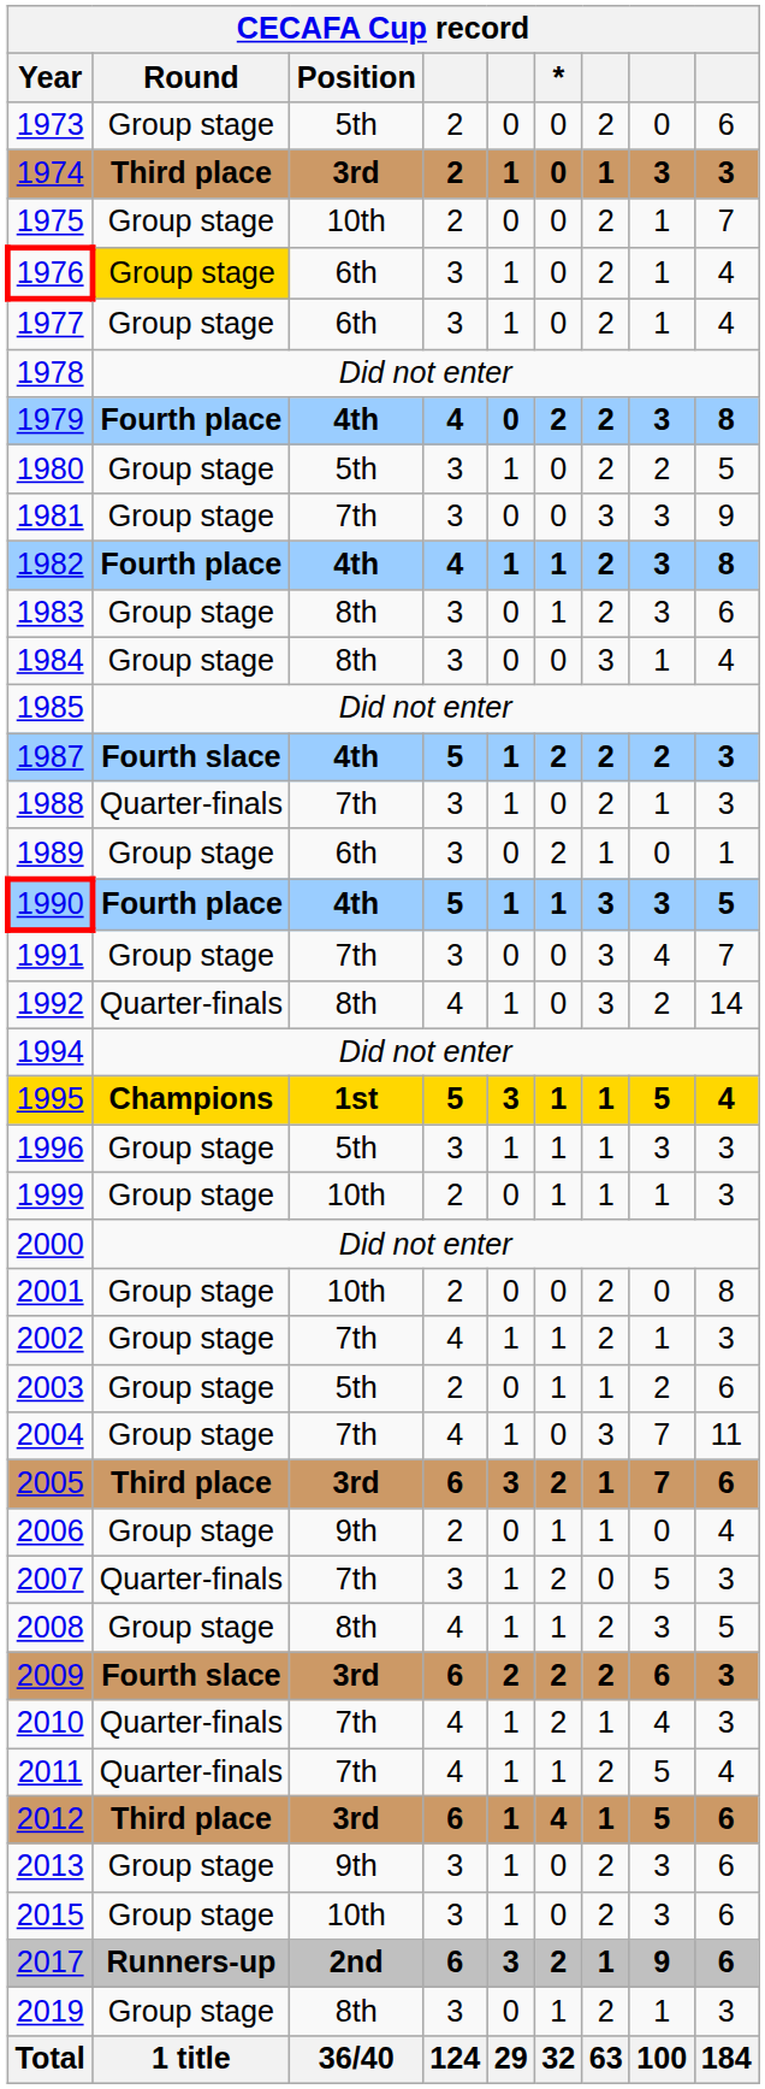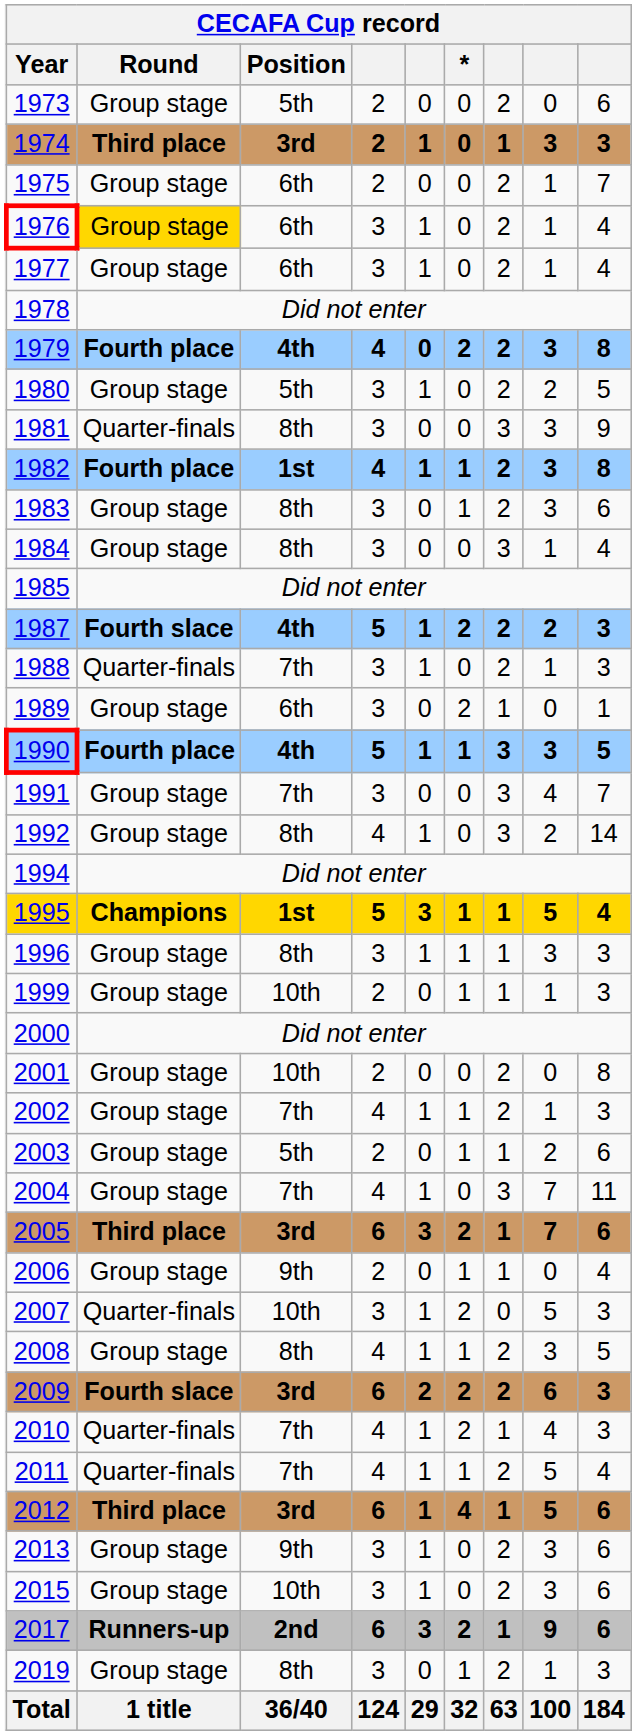 <table class="wikitable" style="text-align: center;">
 <tr>
 <th colspan=9><a href='#'>CECAFA Cup</a> record</th>
 </tr>
 <tr>
 <th>Year</th>
 <th>Round</th>
 <th>Position</th>
 <th></th>
 <th></th>
 <th> *</th>
 <th></th>
 <th></th>
 <th></th>
 </tr>
 <tr>
 <td> <a href='#'>1973</a></td>
 <td>Group stage</td>
 <td>5th</td>
 <td>2</td>
 <td>0</td>
 <td>0</td>
 <td>2</td>
 <td>0</td>
 <td>6</td>
 </tr>
 <tr style="background:#c96;">
 <td> <a href='#'>1974</a></td>
 <td><strong>Third place</strong></td>
 <td><strong>3rd</strong></td>
 <td><strong>2</strong></td>
 <td><strong>1</strong></td>
 <td><strong>0</strong></td>
 <td><strong>1</strong></td>
 <td><strong>3</strong></td>
 <td><strong>3</strong></td>
 </tr>
 <tr>
 <td> <a href='#'>1975</a></td>
 <td>Group stage</td>
-<td>10th</td>
+<td>6th</td>
 <td>2</td>
 <td>0</td>
 <td>0</td>
 <td>2</td>
 <td>1</td>
 <td>7</td>
 </tr>
 <tr>
 <td style="border: 3px solid red"> <a href='#'>1976</a></td>
 <td style="background: gold;">Group stage</td>
 <td>6th</td>
 <td>3</td>
 <td>1</td>
 <td>0</td>
 <td>2</td>
 <td>1</td>
 <td>4</td>
 </tr>
 <tr>
 <td> <a href='#'>1977</a></td>
 <td>Group stage</td>
 <td>6th</td>
 <td>3</td>
 <td>1</td>
 <td>0</td>
 <td>2</td>
 <td>1</td>
 <td>4</td>
 </tr>
 <tr>
 <td> <a href='#'>1978</a></td>
 <td colspan=8><em>Did not enter</em></td>
 </tr>
 <tr style="background:#9acdff;">
 <td> <a href='#'>1979</a></td>
 <td><strong>Fourth place</strong></td>
 <td><strong>4th</strong></td>
 <td><strong>4</strong></td>
 <td><strong>0</strong></td>
 <td><strong>2</strong></td>
 <td><strong>2</strong></td>
 <td><strong>3</strong></td>
 <td><strong>8</strong></td>
 </tr>
 <tr>
 <td> <a href='#'>1980</a></td>
 <td>Group stage</td>
 <td>5th</td>
 <td>3</td>
 <td>1</td>
 <td>0</td>
 <td>2</td>
 <td>2</td>
 <td>5</td>
 </tr>
 <tr>
 <td> <a href='#'>1981</a></td>
-<td>Group stage</td>
-<td>7th</td>
+<td>Quarter-finals</td>
+<td>8th</td>
 <td>3</td>
 <td>0</td>
 <td>0</td>
 <td>3</td>
 <td>3</td>
 <td>9</td>
 </tr>
 <tr style="background:#9acdff;">
 <td> <a href='#'>1982</a></td>
 <td><strong>Fourth place</strong></td>
-<td><strong>4th</strong></td>
+<td><strong>1st</strong></td>
 <td><strong>4</strong></td>
 <td><strong>1</strong></td>
 <td><strong>1</strong></td>
 <td><strong>2</strong></td>
 <td><strong>3</strong></td>
 <td><strong>8</strong></td>
 </tr>
 <tr>
 <td> <a href='#'>1983</a></td>
 <td>Group stage</td>
 <td>8th</td>
 <td>3</td>
 <td>0</td>
 <td>1</td>
 <td>2</td>
 <td>3</td>
 <td>6</td>
 </tr>
 <tr>
 <td> <a href='#'>1984</a></td>
 <td>Group stage</td>
 <td>8th</td>
 <td>3</td>
 <td>0</td>
 <td>0</td>
 <td>3</td>
 <td>1</td>
 <td>4</td>
 </tr>
 <tr>
 <td> <a href='#'>1985</a></td>
 <td colspan=8><em>Did not enter</em></td>
 </tr>
 <tr style="background:#9acdff;">
 <td> <a href='#'>1987</a></td>
 <td><strong>Fourth slace</strong></td>
 <td><strong>4th</strong></td>
 <td><strong>5</strong></td>
 <td><strong>1</strong></td>
 <td><strong>2</strong></td>
 <td><strong>2</strong></td>
 <td><strong>2</strong></td>
 <td><strong>3</strong></td>
 </tr>
 <tr>
 <td> <a href='#'>1988</a></td>
 <td>Quarter-finals</td>
 <td>7th</td>
 <td>3</td>
 <td>1</td>
 <td>0</td>
 <td>2</td>
 <td>1</td>
 <td>3</td>
 </tr>
 <tr>
 <td> <a href='#'>1989</a></td>
 <td>Group stage</td>
 <td>6th</td>
 <td>3</td>
 <td>0</td>
 <td>2</td>
 <td>1</td>
 <td>0</td>
 <td>1</td>
 </tr>
 <tr style="background:#9acdff;">
 <td style="border: 3px solid red"> <a href='#'>1990</a></td>
 <td><strong>Fourth place</strong></td>
 <td><strong>4th</strong></td>
 <td><strong>5</strong></td>
 <td><strong>1</strong></td>
 <td><strong>1</strong></td>
 <td><strong>3</strong></td>
 <td><strong>3</strong></td>
 <td><strong>5</strong></td>
 </tr>
 <tr>
 <td> <a href='#'>1991</a></td>
 <td>Group stage</td>
 <td>7th</td>
 <td>3</td>
 <td>0</td>
 <td>0</td>
 <td>3</td>
 <td>4</td>
 <td>7</td>
 </tr>
 <tr>
 <td> <a href='#'>1992</a></td>
-<td>Quarter-finals</td>
+<td>Group stage</td>
 <td>8th</td>
 <td>4</td>
 <td>1</td>
 <td>0</td>
 <td>3</td>
 <td>2</td>
 <td>14</td>
 </tr>
 <tr>
 <td> <a href='#'>1994</a></td>
 <td colspan=8><em>Did not enter</em></td>
 </tr>
 <tr style="background:gold;">
 <td> <a href='#'>1995</a></td>
 <td><strong>Champions</strong></td>
 <td><strong>1st</strong></td>
 <td><strong>5</strong></td>
 <td><strong>3</strong></td>
 <td><strong>1</strong></td>
 <td><strong>1</strong></td>
 <td><strong>5</strong></td>
 <td><strong>4</strong></td>
 </tr>
 <tr>
 <td> <a href='#'>1996</a></td>
 <td>Group stage</td>
-<td>5th</td>
+<td>8th</td>
 <td>3</td>
 <td>1</td>
 <td>1</td>
 <td>1</td>
 <td>3</td>
 <td>3</td>
 </tr>
 <tr>
 <td> <a href='#'>1999</a></td>
 <td>Group stage</td>
 <td>10th</td>
 <td>2</td>
 <td>0</td>
 <td>1</td>
 <td>1</td>
 <td>1</td>
 <td>3</td>
 </tr>
 <tr>
 <td> <a href='#'>2000</a></td>
 <td colspan=8><em>Did not enter</em></td>
 </tr>
 <tr>
 <td> <a href='#'>2001</a></td>
 <td>Group stage</td>
 <td>10th</td>
 <td>2</td>
 <td>0</td>
 <td>0</td>
 <td>2</td>
 <td>0</td>
 <td>8</td>
 </tr>
 <tr>
 <td> <a href='#'>2002</a></td>
 <td>Group stage</td>
 <td>7th</td>
 <td>4</td>
 <td>1</td>
 <td>1</td>
 <td>2</td>
 <td>1</td>
 <td>3</td>
 </tr>
 <tr>
 <td> <a href='#'>2003</a></td>
 <td>Group stage</td>
 <td>5th</td>
 <td>2</td>
 <td>0</td>
 <td>1</td>
 <td>1</td>
 <td>2</td>
 <td>6</td>
 </tr>
 <tr>
 <td> <a href='#'>2004</a></td>
 <td>Group stage</td>
 <td>7th</td>
 <td>4</td>
 <td>1</td>
 <td>0</td>
 <td>3</td>
 <td>7</td>
 <td>11</td>
 </tr>
 <tr style="background:#c96;">
 <td> <a href='#'>2005</a></td>
 <td><strong>Third place</strong></td>
 <td><strong>3rd</strong></td>
 <td><strong>6</strong></td>
 <td><strong>3</strong></td>
 <td><strong>2</strong></td>
 <td><strong>1</strong></td>
 <td><strong>7</strong></td>
 <td><strong>6</strong></td>
 </tr>
 <tr>
 <td> <a href='#'>2006</a></td>
 <td>Group stage</td>
 <td>9th</td>
 <td>2</td>
 <td>0</td>
 <td>1</td>
 <td>1</td>
 <td>0</td>
 <td>4</td>
 </tr>
 <tr>
 <td> <a href='#'>2007</a></td>
 <td>Quarter-finals</td>
-<td>7th</td>
+<td>10th</td>
 <td>3</td>
 <td>1</td>
 <td>2</td>
 <td>0</td>
 <td>5</td>
 <td>3</td>
 </tr>
 <tr>
 <td> <a href='#'>2008</a></td>
 <td>Group stage</td>
 <td>8th</td>
 <td>4</td>
 <td>1</td>
 <td>1</td>
 <td>2</td>
 <td>3</td>
 <td>5</td>
 </tr>
 <tr style="background:#c96;">
 <td> <a href='#'>2009</a></td>
 <td><strong>Fourth slace</strong></td>
 <td><strong>3rd</strong></td>
 <td><strong>6</strong></td>
 <td><strong>2</strong></td>
 <td><strong>2</strong></td>
 <td><strong>2</strong></td>
 <td><strong>6</strong></td>
 <td><strong>3</strong></td>
 </tr>
 <tr>
 <td> <a href='#'>2010</a></td>
 <td>Quarter-finals</td>
 <td>7th</td>
 <td>4</td>
 <td>1</td>
 <td>2</td>
 <td>1</td>
 <td>4</td>
 <td>3</td>
 </tr>
 <tr>
 <td> <a href='#'>2011</a></td>
 <td>Quarter-finals</td>
 <td>7th</td>
 <td>4</td>
 <td>1</td>
 <td>1</td>
 <td>2</td>
 <td>5</td>
 <td>4</td>
 </tr>
 <tr style="background:#c96;">
 <td> <a href='#'>2012</a></td>
 <td><strong>Third place</strong></td>
 <td><strong>3rd</strong></td>
 <td><strong>6</strong></td>
 <td><strong>1</strong></td>
 <td><strong>4</strong></td>
 <td><strong>1</strong></td>
 <td><strong>5</strong></td>
 <td><strong>6</strong></td>
 </tr>
 <tr>
 <td> <a href='#'>2013</a></td>
 <td>Group stage</td>
 <td>9th</td>
 <td>3</td>
 <td>1</td>
 <td>0</td>
 <td>2</td>
 <td>3</td>
 <td>6</td>
 </tr>
 <tr>
 <td> <a href='#'>2015</a></td>
 <td>Group stage</td>
 <td>10th</td>
 <td>3</td>
 <td>1</td>
 <td>0</td>
 <td>2</td>
 <td>3</td>
 <td>6</td>
 </tr>
 <tr style="background:silver;">
 <td> <a href='#'>2017</a></td>
 <td><strong>Runners-up</strong></td>
 <td><strong>2nd</strong></td>
 <td><strong>6</strong></td>
 <td><strong>3</strong></td>
 <td><strong>2</strong></td>
 <td><strong>1</strong></td>
 <td><strong>9</strong></td>
 <td><strong>6</strong></td>
 </tr>
 <tr>
 <td> <a href='#'>2019</a></td>
 <td>Group stage</td>
 <td>8th</td>
 <td>3</td>
 <td>0</td>
 <td>1</td>
 <td>2</td>
 <td>1</td>
 <td>3</td>
 </tr>
 <tr>
 <th>Total</th>
 <th>1 title</th>
 <th>36/40</th>
 <th>124</th>
 <th>29</th>
 <th>32</th>
 <th>63</th>
 <th>100</th>
 <th>184</th>
 </tr>
 </table>
